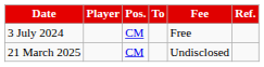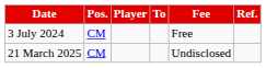 <table class="wikitable plainrowheaders sortable">
 <tr>
 <th style="background:#E50000; color:#FFFFFF;">Date</th>
+<th style="background:#E00000; color:#FFFFFF;">Pos.</th>
 <th style="background:#E00000; color:#FFFFFF;">Player</th>
-<th style="background:#E00000; color:#FFFFFF;">Pos.</th>
 <th style="background:#E00000; color:#FFFFFF;">To</th>
 <th style="background:#E00000; color:#FFFFFF;">Fee</th>
 <th style="background:#E00000; color:#FFFFFF;">Ref.</th>
 </tr>
 <tr>
 <td>3 July 2024</td>
+<td><a href='#'>CM</a></td>
 <td></td>
-<td><a href='#'>CM</a></td>
 <td></td>
 <td>Free</td>
 <td></td>
 </tr>
 <tr>
 <td>21 March 2025</td>
+<td><a href='#'>CM</a></td>
 <td></td>
-<td><a href='#'>CM</a></td>
 <td></td>
 <td>Undisclosed</td>
 <td></td>
 </tr>
 </table>
